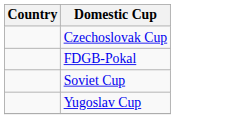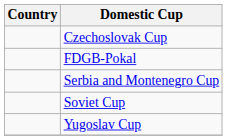 <table class="wikitable">
 <tr>
 <th>Country</th>
 <th>Domestic Cup</th>
 </tr>
 <tr>
 <td></td>
 <td><a href='#'>Czechoslovak Cup</a></td>
 </tr>
 <tr>
 <td></td>
 <td><a href='#'>FDGB-Pokal</a></td>
 </tr>
 <tr>
 <td></td>
+<td><a href='#'>Serbia and Montenegro Cup</a></td>
+</tr>
+<tr>
+<td></td>
 <td><a href='#'>Soviet Cup</a></td>
 </tr>
 <tr>
 <td></td>
 <td><a href='#'>Yugoslav Cup</a></td>
 </tr>
 <tr>
 </tr>
 </table>
